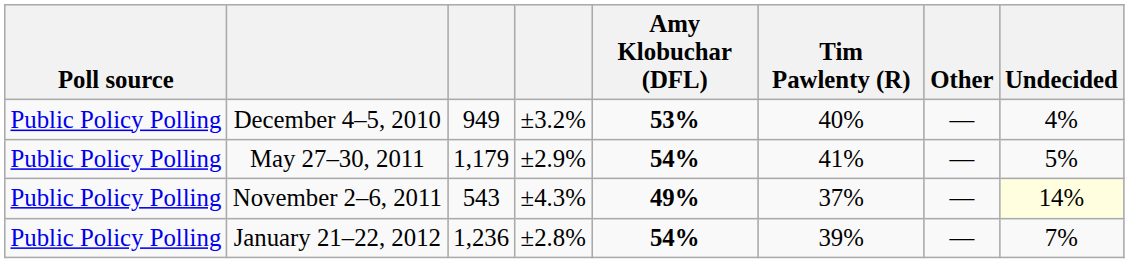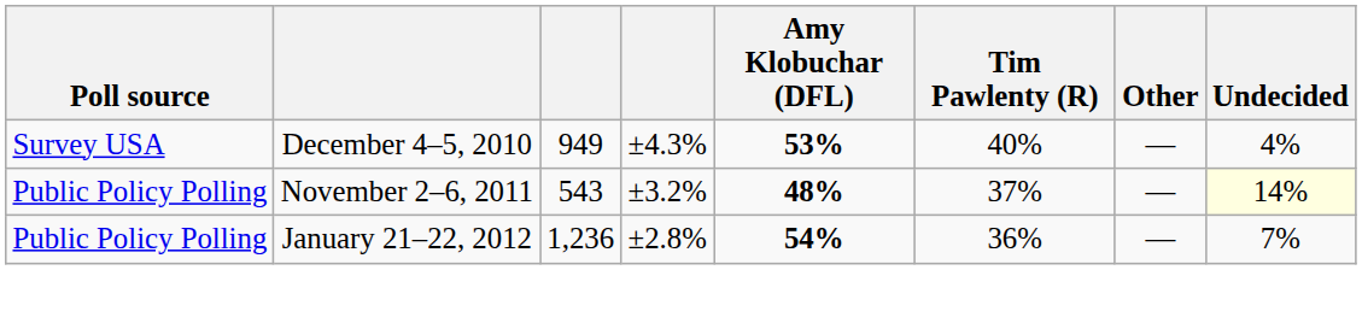 <table class="wikitable" style="text-align:center">
 <tr valign= bottom>
 <th>Poll source</th>
 <th></th>
 <th></th>
 <th></th>
 <th style="width:100px;">Amy<br>Klobuchar (DFL)</th>
 <th style="width:100px;">Tim<br>Pawlenty (R)</th>
 <th>Other</th>
 <th>Undecided</th>
 </tr>
 <tr>
-<td align=left><a href='#'>Public Policy Polling</a></td>
+<td align=left><a href='#'>Survey USA</a></td>
 <td>December 4–5, 2010</td>
 <td>949</td>
-<td>±3.2%</td>
+<td>±4.3%</td>
 <td><strong>53%</strong></td>
 <td>40%</td>
 <td>—</td>
 <td>4%</td>
 </tr>
 <tr>
 <td align=left><a href='#'>Public Policy Polling</a></td>
-<td>May 27–30, 2011</td>
-<td>1,179</td>
-<td>±2.9%</td>
-<td><strong>54%</strong></td>
-<td>41%</td>
-<td>—</td>
-<td>5%</td>
-</tr>
-<tr>
-<td align=left><a href='#'>Public Policy Polling</a></td>
 <td>November 2–6, 2011</td>
 <td>543</td>
-<td>±4.3%</td>
-<td><strong>49%</strong></td>
+<td>±3.2%</td>
+<td><strong>48%</strong></td>
 <td>37%</td>
 <td>—</td>
 <td style="background: lightyellow;">14%</td>
 </tr>
 <tr>
 <td align=left><a href='#'>Public Policy Polling</a></td>
 <td>January 21–22, 2012</td>
 <td>1,236</td>
 <td>±2.8%</td>
 <td><strong>54%</strong></td>
-<td>39%</td>
+<td>36%</td>
 <td>—</td>
 <td>7%</td>
 </tr>
 </table>
